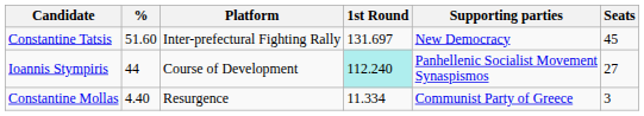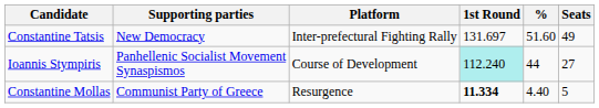 <table class="wikitable">
 <tr>
 <th>Candidate</th>
-<th>%</th>
+<th>Supporting parties</th>
 <th>Platform</th>
 <th>1st Round</th>
-<th>Supporting parties</th>
+<th>%</th>
 <th>Seats</th>
 </tr>
 <tr>
 <td><a href='#'>Constantine Tatsis</a></td>
-<td>51.60</td>
+<td><a href='#'>New Democracy</a></td>
 <td>Inter-prefectural Fighting Rally</td>
 <td>131.697</td>
-<td><a href='#'>New Democracy</a></td>
-<td>45</td>
+<td>51.60</td>
+<td>49</td>
 </tr>
 <tr>
 <td><a href='#'>Ioannis Stympiris</a></td>
-<td>44</td>
+<td><a href='#'>Panhellenic Socialist Movement</a> <br> <a href='#'>Synaspismos</a></td>
 <td>Course of Development</td>
 <td style="background: paleturquoise;">112.240</td>
-<td><a href='#'>Panhellenic Socialist Movement</a> <br> <a href='#'>Synaspismos</a></td>
+<td>44</td>
 <td>27</td>
 </tr>
 <tr>
 <td><a href='#'>Constantine Mollas</a></td>
+<td><a href='#'>Communist Party of Greece</a></td>
+<td>Resurgence</td>
+<td><strong>11.334</strong></td>
 <td>4.40</td>
-<td>Resurgence</td>
-<td>11.334</td>
-<td><a href='#'>Communist Party of Greece</a></td>
-<td>3</td>
+<td>5</td>
 </tr>
 </table>
